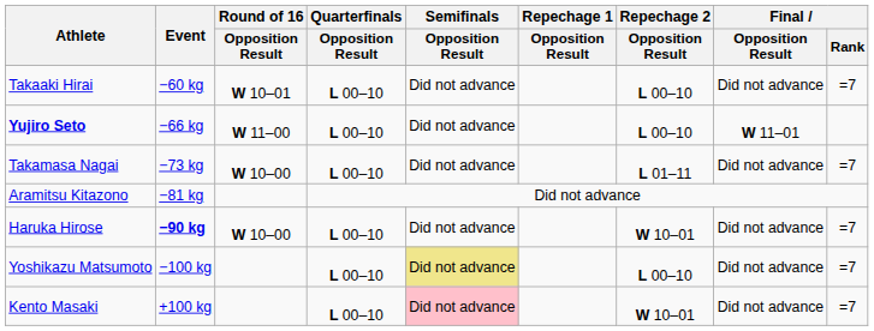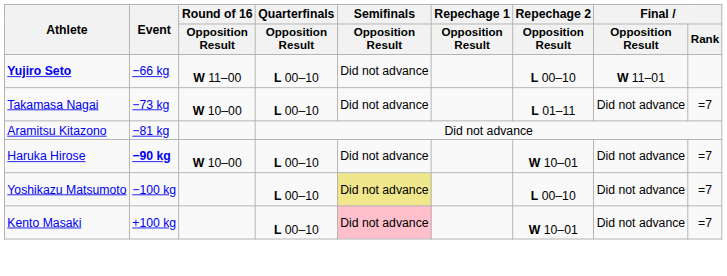 <table class="wikitable" style="font-size:90%">
 <tr>
 <th rowspan="2">Athlete</th>
 <th rowspan="2">Event</th>
 <th>Round of 16</th>
 <th>Quarterfinals</th>
 <th>Semifinals</th>
 <th>Repechage 1</th>
 <th>Repechage 2</th>
 <th colspan=2>Final / </th>
 </tr>
 <tr style="font-size:95%">
 <th>Opposition<br>Result</th>
 <th>Opposition<br>Result</th>
 <th>Opposition<br>Result</th>
 <th>Opposition<br>Result</th>
 <th>Opposition<br>Result</th>
 <th>Opposition<br>Result</th>
 <th>Rank</th>
-</tr>
-<tr align=center>
-<td align=left><a href='#'>Takaaki Hirai</a></td>
-<td align=left><a href='#'>−60 kg</a></td>
-<td><br><strong>W</strong> 10–01</td>
-<td><br><strong>L</strong> 00–10</td>
-<td>Did not advance</td>
-<td></td>
-<td><br><strong>L</strong> 00–10</td>
-<td>Did not advance</td>
-<td>=7</td>
 </tr>
 <tr align=center>
 <td align=left><strong><a href='#'>Yujiro Seto</a></strong></td>
 <td align=left><a href='#'>−66 kg</a></td>
 <td><br><strong>W</strong> 11–00</td>
 <td><br><strong>L</strong> 00–10</td>
 <td>Did not advance</td>
 <td></td>
 <td><br><strong>L</strong> 00–10</td>
 <td><br><strong>W</strong> 11–01</td>
 <td></td>
 </tr>
 <tr align=center>
 <td align=left><a href='#'>Takamasa Nagai</a></td>
 <td align=left><a href='#'>−73 kg</a></td>
 <td><br><strong>W</strong> 10–00</td>
 <td><br><strong>L</strong> 00–10</td>
 <td>Did not advance</td>
 <td></td>
 <td><br><strong>L</strong> 01–11</td>
 <td>Did not advance</td>
 <td>=7</td>
 </tr>
 <tr align=center>
 <td align=left><a href='#'>Aramitsu Kitazono</a></td>
 <td align=left><a href='#'>−81 kg</a></td>
 <td><br><strong></strong></td>
 <td colspan=6>Did not advance</td>
 </tr>
 <tr align=center>
 <td align=left><a href='#'>Haruka Hirose</a></td>
 <td align=left><strong><a href='#'>−90 kg</a></strong></td>
 <td><br><strong>W</strong> 10–00</td>
 <td><br><strong>L</strong> 00–10</td>
 <td>Did not advance</td>
 <td></td>
 <td><br><strong>W</strong> 10–01</td>
 <td>Did not advance</td>
 <td>=7</td>
 </tr>
 <tr align=center>
 <td align=left><a href='#'>Yoshikazu Matsumoto</a></td>
 <td align=left><a href='#'>−100 kg</a></td>
 <td></td>
 <td><br><strong>L</strong> 00–10</td>
 <td style="background: khaki;">Did not advance</td>
 <td></td>
 <td><br><strong>L</strong> 00–10</td>
 <td>Did not advance</td>
 <td>=7</td>
 </tr>
 <tr align=center>
 <td align=left><a href='#'>Kento Masaki</a></td>
 <td align=left><a href='#'>+100 kg</a></td>
 <td></td>
 <td><br><strong>L</strong> 00–10</td>
 <td style="background: pink;">Did not advance</td>
 <td></td>
 <td><br><strong>W</strong> 10–01</td>
 <td>Did not advance</td>
 <td>=7</td>
 </tr>
 </table>
